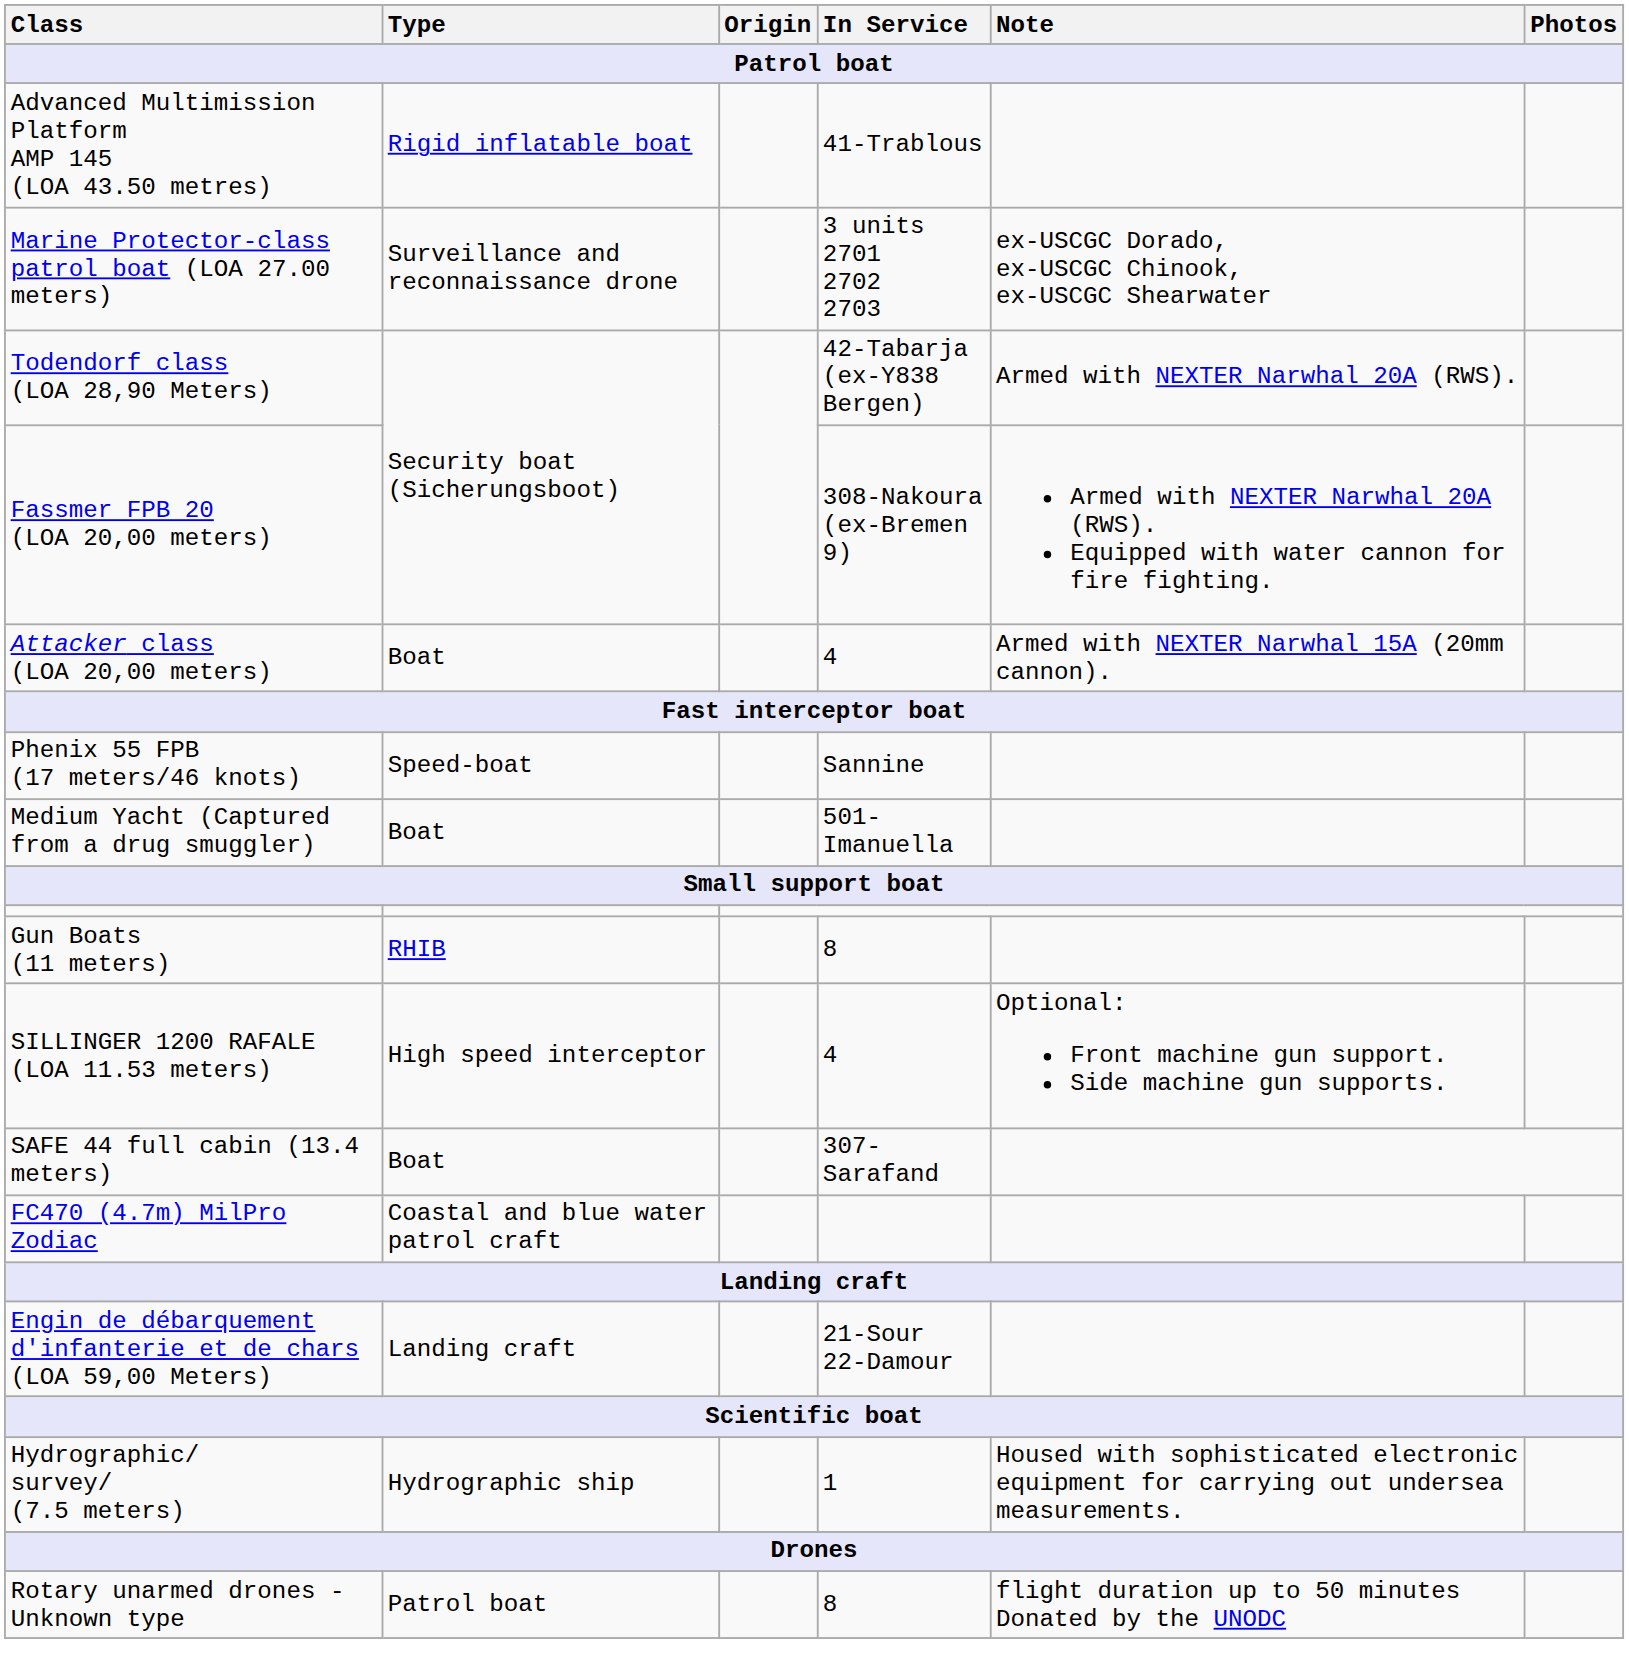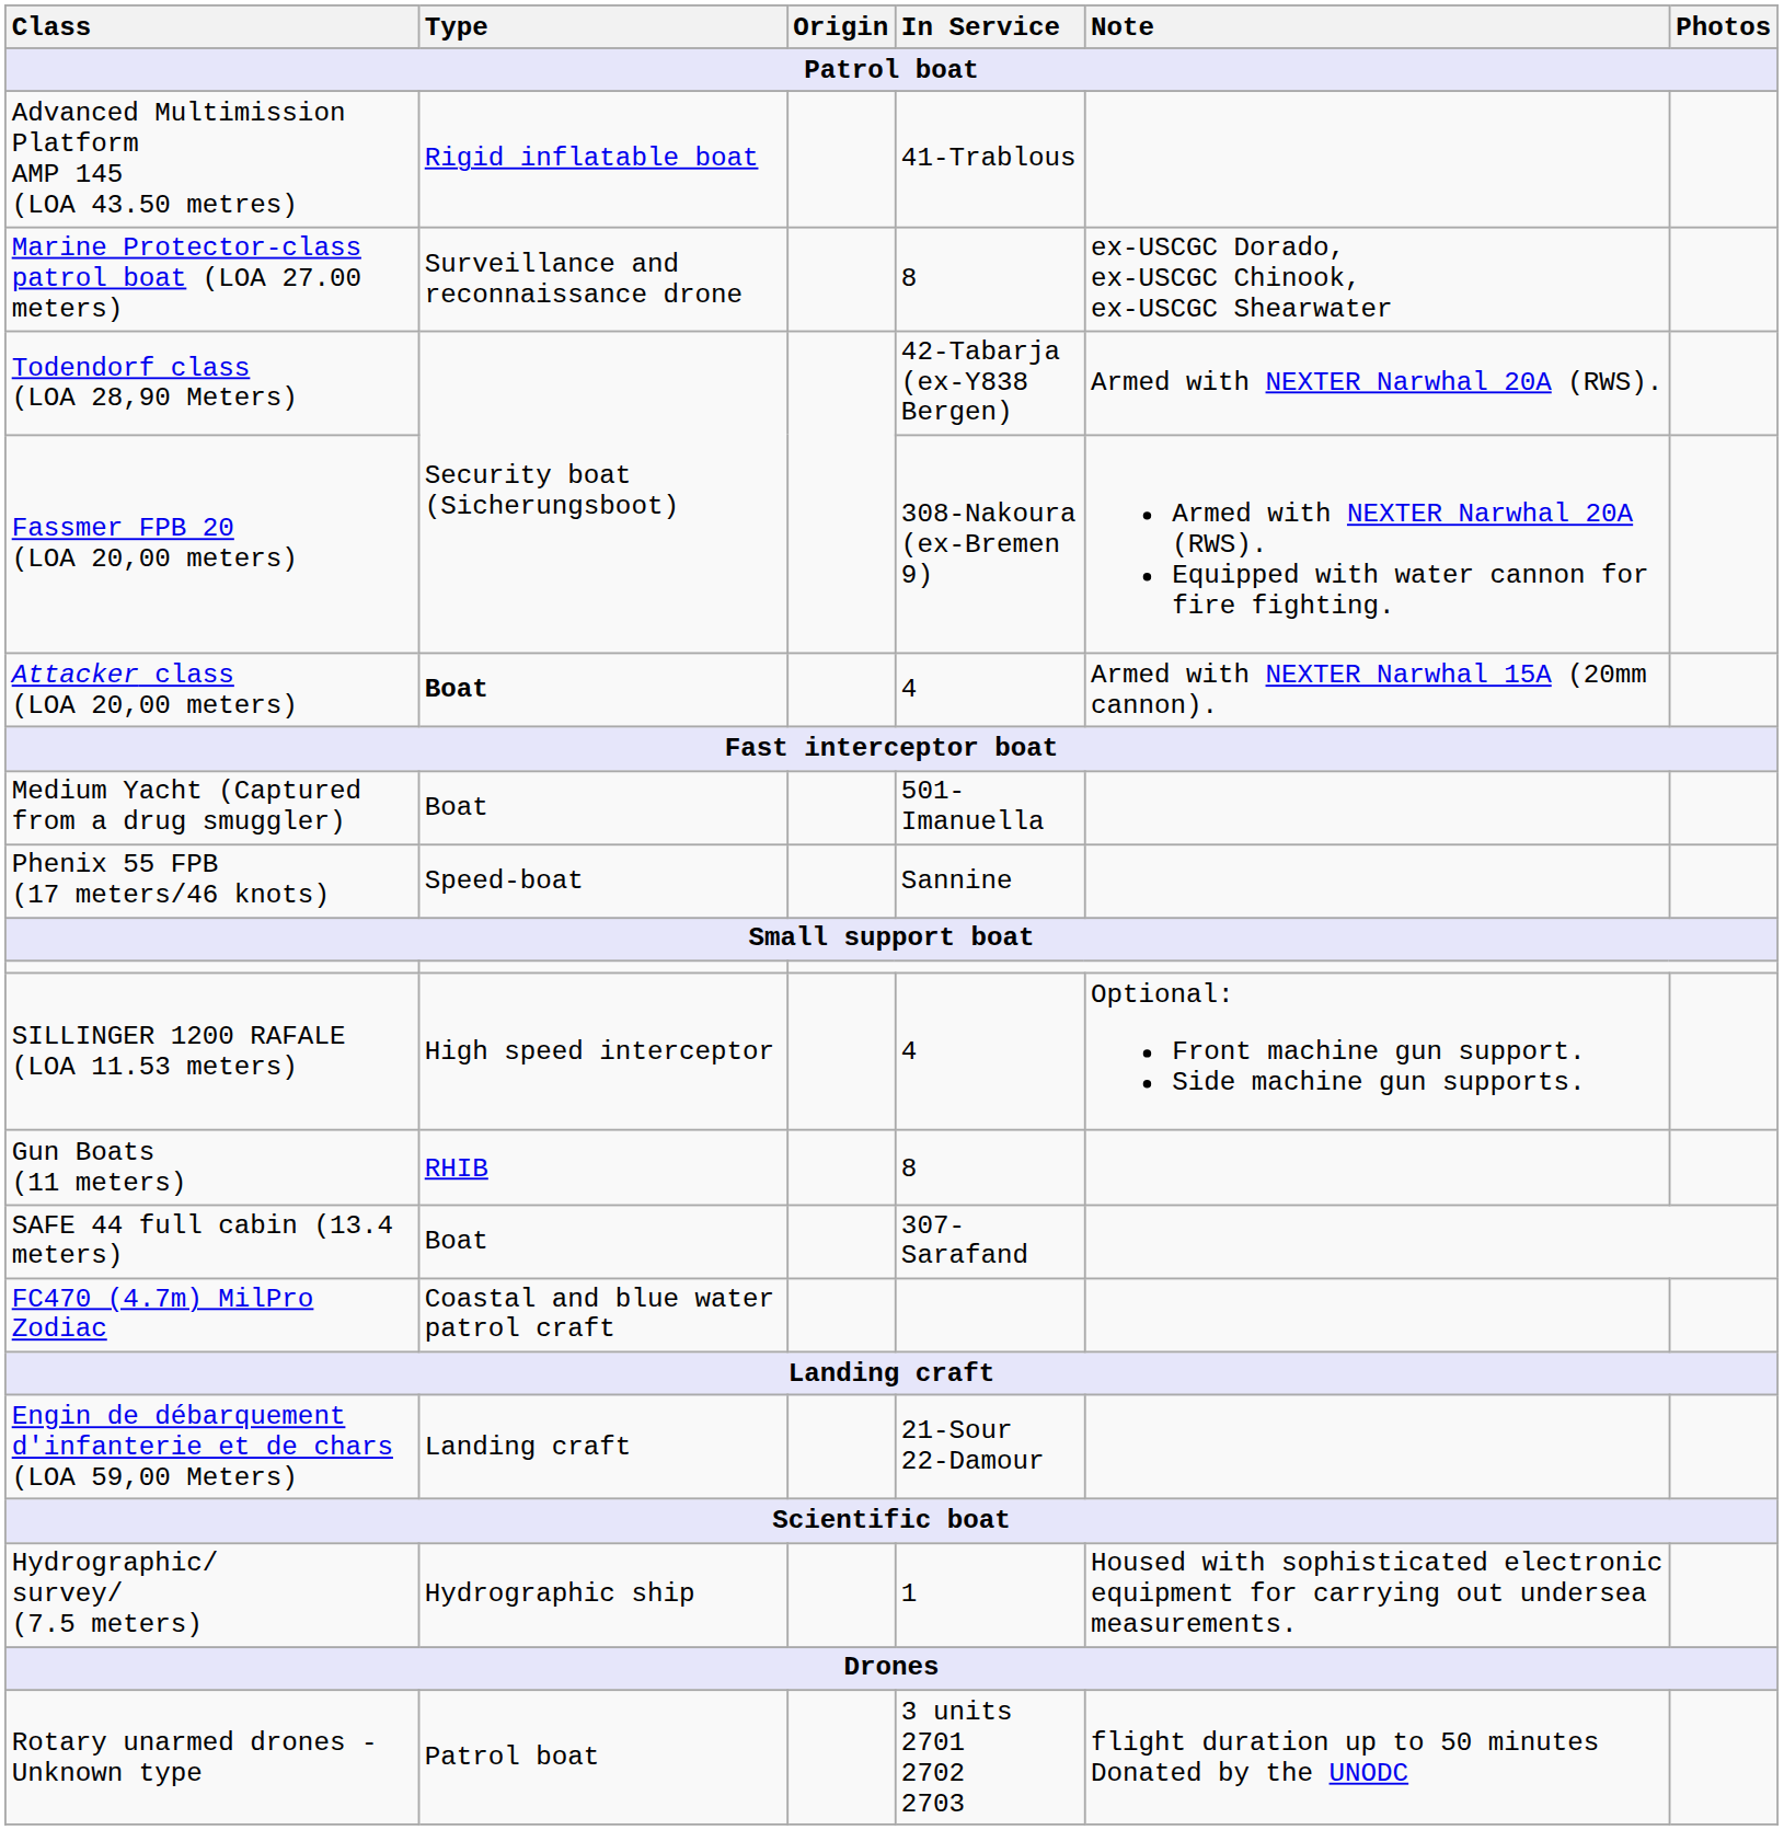 <table style="width:100;" class="wikitable">
 <tr>
 <th style="text-align: left;">Class</th>
 <th style="text-align: left;">Type</th>
 <th style="text-align: left;">Origin</th>
 <th style="text-align: left;">In Service</th>
 <th style="text-align: left;">Note</th>
 <th style="text-align: left;">Photos</th>
 </tr>
 <tr>
 <th colspan="6" style="background: lavender;">Patrol boat</th>
 </tr>
 <tr>
 <td>Advanced Multimission Platform <br>AMP 145 <br>(LOA 43.50 metres)</td>
 <td><a href='#'>Rigid inflatable boat</a></td>
 <td></td>
 <td>41-Trablous</td>
 <td></td>
 <td></td>
 </tr>
 <tr>
 <td><a href='#'>Marine Protector-class patrol boat</a> (LOA 27.00 meters)</td>
 <td>Surveillance and reconnaissance drone</td>
 <td></td>
-<td>3 units <br> 2701 <br> 2702 <br> 2703</td>
+<td>8</td>
 <td>ex-USCGC Dorado,<br>ex-USCGC Chinook,<br>ex-USCGC Shearwater</td>
 <td></td>
 </tr>
 <tr>
 <td><a href='#'>Todendorf class</a> <br>(LOA 28,90 Meters)</td>
 <td rowspan="2">Security boat <br>(Sicherungsboot)</td>
 <td rowspan="2"></td>
 <td>42-Tabarja <br>(ex-Y838 Bergen)</td>
 <td>Armed with <a href='#'>NEXTER Narwhal 20A</a> (RWS).</td>
 <td></td>
 </tr>
 <tr>
 <td><a href='#'>Fassmer FPB 20</a> <br>(LOA 20,00 meters)</td>
 <td>308-Nakoura<br>(ex-Bremen 9)</td>
 <td><br><ul><li>Armed with <a href='#'>NEXTER Narwhal 20A</a> (RWS).</li><li>Equipped with water cannon for fire fighting.</li></ul></td>
 <td></td>
 </tr>
 <tr>
 <td><a href='#'><em>Attacker</em> class</a><br>(LOA 20,00 meters)</td>
-<td>Boat</td>
+<td><strong>Boat</strong></td>
 <td></td>
 <td>4</td>
 <td>Armed with <a href='#'>NEXTER Narwhal 15A</a> (20mm cannon).</td>
 <td></td>
 </tr>
 <tr>
 <th colspan="6" style="background: lavender;">Fast interceptor boat</th>
 </tr>
 <tr>
+<td>Medium Yacht (Captured from a drug smuggler)</td>
+<td>Boat</td>
+<td></td>
+<td>501-Imanuella</td>
+<td></td>
+<td></td>
+</tr>
+<tr>
 <td>Phenix 55 FPB <br>(17 meters/46 knots)</td>
 <td>Speed-boat</td>
 <td></td>
 <td>Sannine</td>
-<td></td>
-<td></td>
-</tr>
-<tr>
-<td>Medium Yacht (Captured from a drug smuggler)</td>
-<td>Boat</td>
-<td></td>
-<td>501-Imanuella</td>
 <td></td>
 <td></td>
 </tr>
 <tr>
 <th colspan="6" style="background: lavender;">Small support boat</th>
 </tr>
 <tr>
 <td></td>
 <td></td>
 </tr>
 <tr>
+<td>SILLINGER 1200 RAFALE <br>(LOA 11.53 meters)</td>
+<td>High speed interceptor</td>
+<td></td>
+<td>4</td>
+<td>Optional:<br><ul><li>Front machine gun support.</li><li>Side machine gun supports.</li></ul></td>
+<td></td>
+</tr>
+<tr>
 <td>Gun Boats <br>(11 meters)</td>
 <td><a href='#'>RHIB</a></td>
 <td></td>
 <td>8</td>
 <td></td>
-<td></td>
-</tr>
-<tr>
-<td>SILLINGER 1200 RAFALE <br>(LOA 11.53 meters)</td>
-<td>High speed interceptor</td>
-<td></td>
-<td>4</td>
-<td>Optional:<br><ul><li>Front machine gun support.</li><li>Side machine gun supports.</li></ul></td>
 <td></td>
 </tr>
 <tr>
 <td>SAFE 44 full cabin (13.4 meters)</td>
 <td>Boat</td>
 <td></td>
 <td>307-Sarafand</td>
 </tr>
 <tr>
 <td><a href='#'>FC470 (4.7m) MilPro Zodiac</a></td>
 <td>Coastal and blue water patrol craft</td>
 <td></td>
 <td></td>
 <td></td>
 <td></td>
 </tr>
 <tr>
 <th colspan="6" style="background: lavender;">Landing craft</th>
 </tr>
 <tr>
 <td><a href='#'>Engin de débarquement d'infanterie et de chars</a><br>(LOA 59,00 Meters)</td>
 <td>Landing craft</td>
 <td></td>
 <td>21-Sour <br>22-Damour</td>
 <td></td>
 <td></td>
 </tr>
 <tr>
 <th colspan="6" style="background: lavender;">Scientific boat</th>
 </tr>
 <tr>
 <td>Hydrographic/<br>survey/<br>(7.5 meters)</td>
 <td>Hydrographic ship</td>
 <td></td>
 <td>1</td>
 <td>Housed with sophisticated electronic equipment for carrying out undersea measurements.</td>
 <td></td>
 </tr>
 <tr>
 <th colspan="6" style="background: lavender;">Drones</th>
 </tr>
 <tr>
 <td>Rotary unarmed drones - Unknown type</td>
 <td>Patrol boat</td>
 <td></td>
-<td>8</td>
+<td>3 units <br> 2701 <br> 2702 <br> 2703</td>
 <td>flight duration up to 50 minutes <br> Donated by the <a href='#'>UNODC</a></td>
 <td></td>
 </tr>
 </table>
